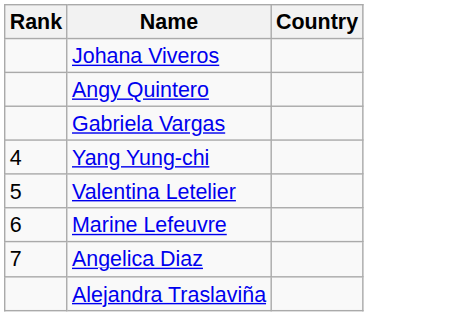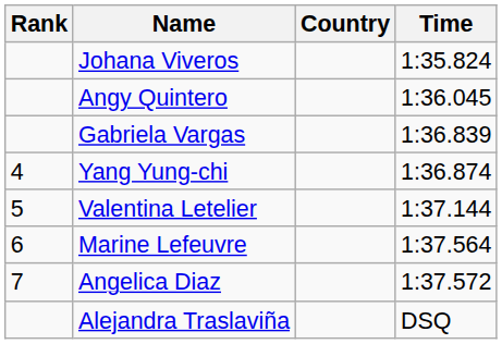 <table class="wikitable" style="font-size:95%" style="text-align:center; width:35em;">
 <tr>
 <th>Rank</th>
 <th>Name</th>
 <th>Country</th>
+<th>Time</th>
 </tr>
 <tr>
 <td></td>
 <td align=left><a href='#'>Johana Viveros</a></td>
 <td align=left></td>
+<td>1:35.824</td>
 </tr>
 <tr>
 <td></td>
 <td align=left><a href='#'>Angy Quintero</a></td>
 <td align=left></td>
+<td>1:36.045</td>
 </tr>
 <tr>
 <td></td>
 <td align=left><a href='#'>Gabriela Vargas</a></td>
 <td align=left></td>
+<td>1:36.839</td>
 </tr>
 <tr>
 <td>4</td>
 <td align=left><a href='#'>Yang Yung-chi</a></td>
 <td align=left></td>
+<td>1:36.874</td>
 </tr>
 <tr>
 <td>5</td>
 <td align=left><a href='#'>Valentina Letelier</a></td>
 <td align=left></td>
+<td>1:37.144</td>
 </tr>
 <tr>
 <td>6</td>
 <td align=left><a href='#'>Marine Lefeuvre</a></td>
 <td align=left></td>
+<td>1:37.564</td>
 </tr>
 <tr>
 <td>7</td>
 <td align=left><a href='#'>Angelica Diaz</a></td>
 <td align=left></td>
+<td>1:37.572</td>
 </tr>
 <tr>
 <td></td>
 <td align=left><a href='#'>Alejandra Traslaviña</a></td>
 <td align=left></td>
+<td>DSQ</td>
 </tr>
 </table>
